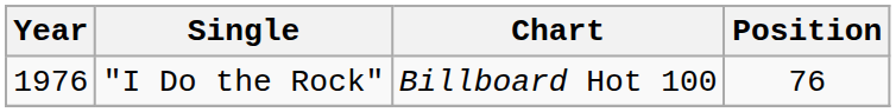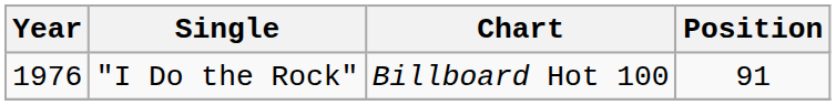 <table class="wikitable">
 <tr>
 <th>Year</th>
 <th>Single</th>
 <th>Chart</th>
 <th>Position</th>
 </tr>
 <tr>
 <td>1976</td>
 <td>"I Do the Rock"</td>
 <td><em>Billboard</em> Hot 100</td>
-<td align="center">76</td>
+<td align="center">91</td>
 </tr>
 <tr>
 </tr>
 </table>
